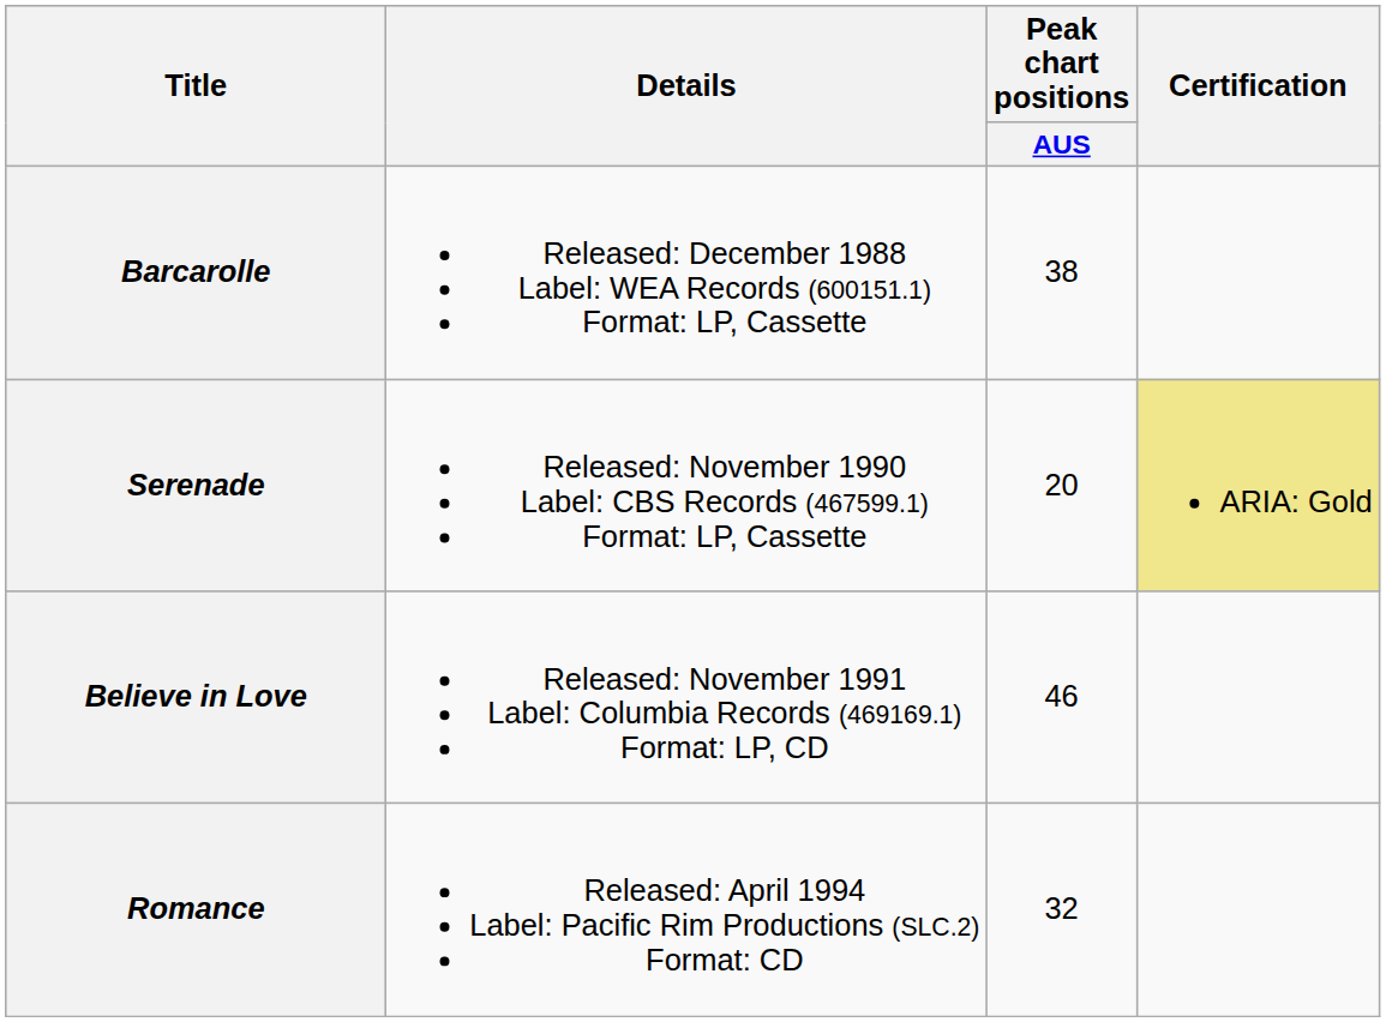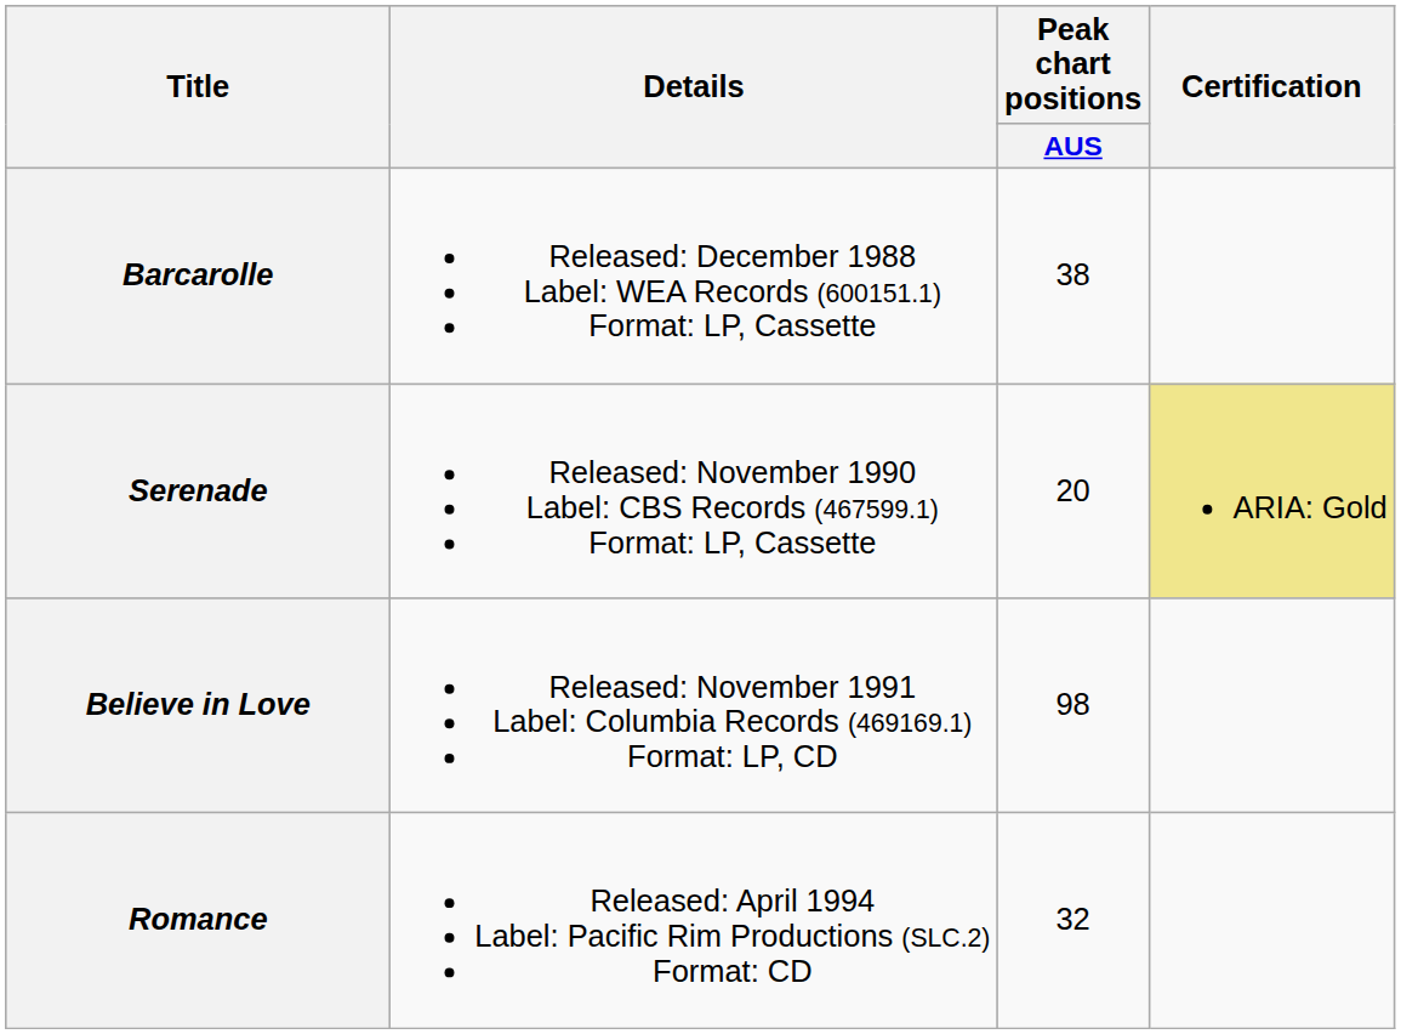 <table class="wikitable plainrowheaders" style="text-align:center;" border="1">
 <tr>
 <th scope="col" rowspan="2" style="width:12em;">Title</th>
 <th scope="col" rowspan="2" tyle="width:16em;">Details</th>
 <th scope="col" colspan="1">Peak chart positions</th>
 <th scope="col" rowspan="2" tyle="width:16em;">Certification</th>
 </tr>
 <tr>
 <th scope="col" style="width:3em;font-size:90%;"><a href='#'>AUS</a><br></th>
 </tr>
 <tr>
 <th scope="row"><em>Barcarolle</em></th>
 <td><br><ul><li>Released: December 1988</li><li>Label: WEA Records <small>(600151.1)</small></li><li>Format: LP, Cassette</li></ul></td>
 <td>38</td>
 <td></td>
 </tr>
 <tr>
 <th scope="row"><em>Serenade</em></th>
 <td><br><ul><li>Released: November 1990</li><li>Label: CBS Records <small>(467599.1)</small></li><li>Format: LP, Cassette</li></ul></td>
 <td>20</td>
 <td style="background: khaki;"><br><ul><li>ARIA: Gold</li></ul></td>
 </tr>
 <tr>
 <th scope="row"><em>Believe in Love</em></th>
 <td><br><ul><li>Released: November 1991</li><li>Label: Columbia Records <small>(469169.1)</small></li><li>Format: LP, CD</li></ul></td>
-<td>46</td>
+<td>98</td>
 <td></td>
 </tr>
 <tr>
 <th scope="row"><em>Romance</em></th>
 <td><br><ul><li>Released: April 1994</li><li>Label: Pacific Rim Productions <small>(SLC.2)</small></li><li>Format: CD</li></ul></td>
 <td>32</td>
 <td></td>
 </tr>
 </table>
